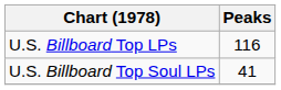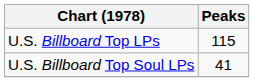 <table class="wikitable">
 <tr>
 <th>Chart (1978)</th>
 <th>Peaks<br></th>
 </tr>
 <tr>
 <td>U.S. <a href='#'><em>Billboard</em> Top LPs</a></td>
-<td align="center">116</td>
+<td align="center">115</td>
 </tr>
 <tr>
 <td>U.S. <em>Billboard</em> <a href='#'>Top Soul LPs</a></td>
 <td align="center">41</td>
 </tr>
 <tr>
 </tr>
 </table>
